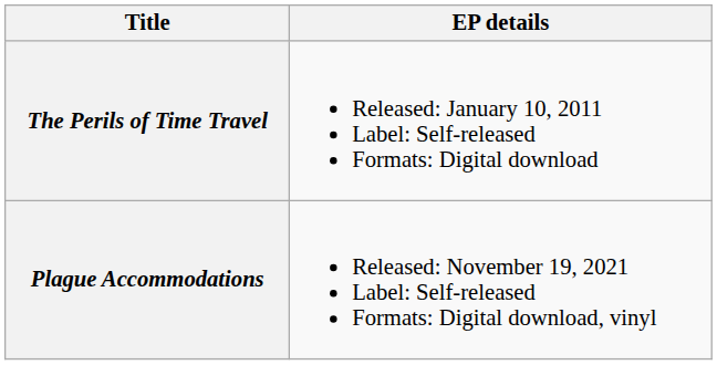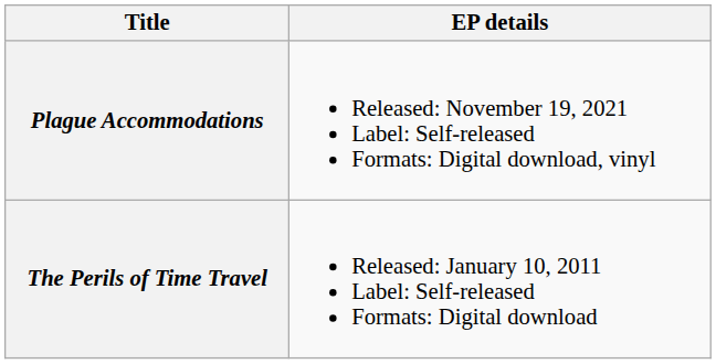 <table class="wikitable plainrowheaders" style="text-align:center;">
 <tr>
 <th scope="col" style="width:12em;">Title</th>
 <th scope="col" style="width:18em;">EP details</th>
 </tr>
 <tr>
+<th scope="row"><em>Plague Accommodations</em></th>
+<td style="text-align:left;"><br><ul><li>Released: November 19, 2021</li><li>Label: Self-released</li><li>Formats: Digital download, vinyl</li></ul></td>
+</tr>
+<tr>
 <th scope="row"><em>The Perils of Time Travel</em></th>
 <td style="text-align:left;"><br><ul><li>Released: January 10, 2011</li><li>Label: Self-released</li><li>Formats: Digital download</li></ul></td>
 </tr>
-<tr>
-<th scope="row"><em>Plague Accommodations</em></th>
-<td style="text-align:left;"><br><ul><li>Released: November 19, 2021</li><li>Label: Self-released</li><li>Formats: Digital download, vinyl</li></ul></td>
-</tr>
 </table>
